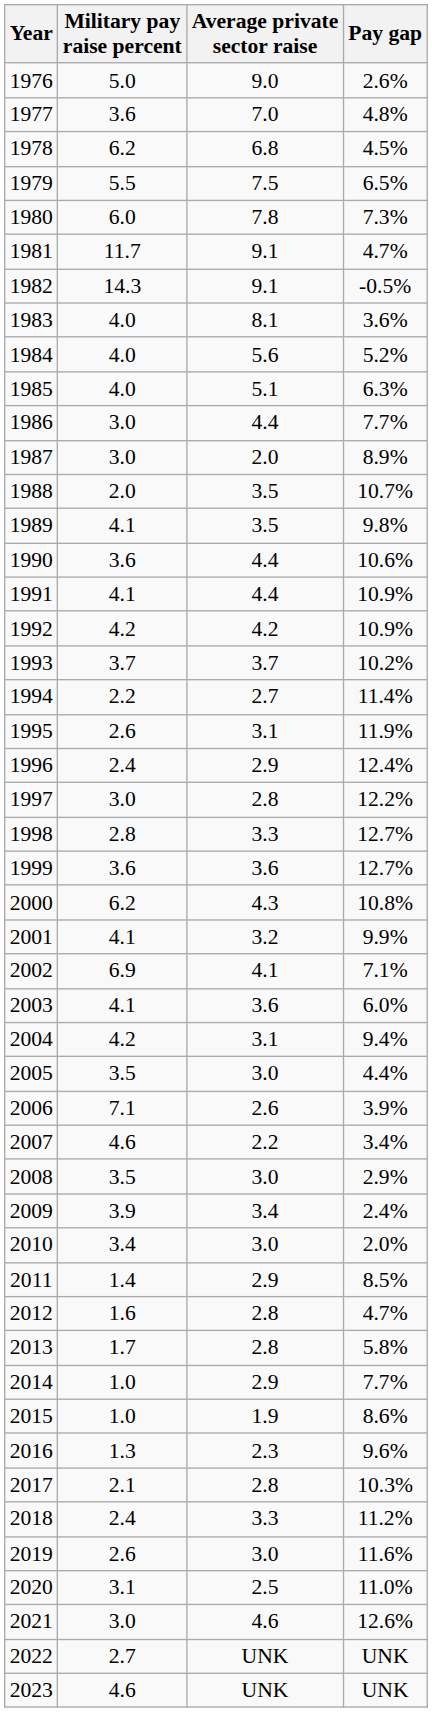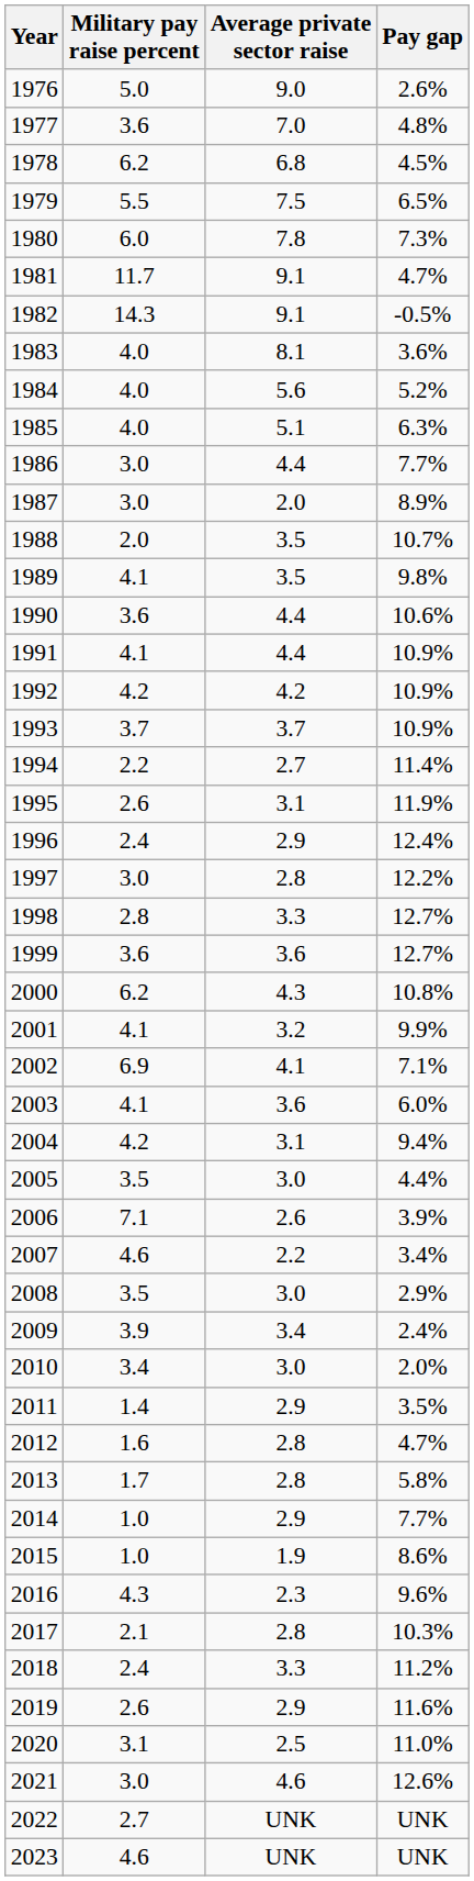 <table class="wikitable">
 <tr style="text-align:center;">
 <th>Year</th>
 <th>Military pay<br>raise percent</th>
 <th>Average private<br>sector raise</th>
 <th>Pay gap</th>
 </tr>
 <tr style="text-align:center;">
 <td>1976</td>
 <td>5.0</td>
 <td>9.0</td>
 <td>2.6%</td>
 </tr>
 <tr style="text-align:center;">
 <td>1977</td>
 <td>3.6</td>
 <td>7.0</td>
 <td>4.8%</td>
 </tr>
 <tr style="text-align:center;">
 <td>1978</td>
 <td>6.2</td>
 <td>6.8</td>
 <td>4.5%</td>
 </tr>
 <tr style="text-align:center;">
 <td>1979</td>
 <td>5.5</td>
 <td>7.5</td>
 <td>6.5%</td>
 </tr>
 <tr style="text-align:center;">
 <td>1980</td>
 <td>6.0</td>
 <td>7.8</td>
 <td>7.3%</td>
 </tr>
 <tr style="text-align:center;">
 <td>1981</td>
 <td>11.7</td>
 <td>9.1</td>
 <td>4.7%</td>
 </tr>
 <tr style="text-align:center;">
 <td>1982</td>
 <td>14.3</td>
 <td>9.1</td>
 <td>-0.5%</td>
 </tr>
 <tr style="text-align:center;">
 <td>1983</td>
 <td>4.0</td>
 <td>8.1</td>
 <td>3.6%</td>
 </tr>
 <tr style="text-align:center;">
 <td>1984</td>
 <td>4.0</td>
 <td>5.6</td>
 <td>5.2%</td>
 </tr>
 <tr style="text-align:center;">
 <td>1985</td>
 <td>4.0</td>
 <td>5.1</td>
 <td>6.3%</td>
 </tr>
 <tr style="text-align:center;">
 <td>1986</td>
 <td>3.0</td>
 <td>4.4</td>
 <td>7.7%</td>
 </tr>
 <tr style="text-align:center;">
 <td>1987</td>
 <td>3.0</td>
 <td>2.0</td>
 <td>8.9%</td>
 </tr>
 <tr style="text-align:center;">
 <td>1988</td>
 <td>2.0</td>
 <td>3.5</td>
 <td>10.7%</td>
 </tr>
 <tr style="text-align:center;">
 <td>1989</td>
 <td>4.1</td>
 <td>3.5</td>
 <td>9.8%</td>
 </tr>
 <tr style="text-align:center;">
 <td>1990</td>
 <td>3.6</td>
 <td>4.4</td>
 <td>10.6%</td>
 </tr>
 <tr style="text-align:center;">
 <td>1991</td>
 <td>4.1</td>
 <td>4.4</td>
 <td>10.9%</td>
 </tr>
 <tr style="text-align:center;">
 <td>1992</td>
 <td>4.2</td>
 <td>4.2</td>
 <td>10.9%</td>
 </tr>
 <tr style="text-align:center;">
 <td>1993</td>
 <td>3.7</td>
 <td>3.7</td>
-<td>10.2%</td>
+<td>10.9%</td>
 </tr>
 <tr style="text-align:center;">
 <td>1994</td>
 <td>2.2</td>
 <td>2.7</td>
 <td>11.4%</td>
 </tr>
 <tr style="text-align:center;">
 <td>1995</td>
 <td>2.6</td>
 <td>3.1</td>
 <td>11.9%</td>
 </tr>
 <tr style="text-align:center;">
 <td>1996</td>
 <td>2.4</td>
 <td>2.9</td>
 <td>12.4%</td>
 </tr>
 <tr style="text-align:center;">
 <td>1997</td>
 <td>3.0</td>
 <td>2.8</td>
 <td>12.2%</td>
 </tr>
 <tr style="text-align:center;">
 <td>1998</td>
 <td>2.8</td>
 <td>3.3</td>
 <td>12.7%</td>
 </tr>
 <tr style="text-align:center;">
 <td>1999</td>
 <td>3.6</td>
 <td>3.6</td>
 <td>12.7%</td>
 </tr>
 <tr style="text-align:center;">
 <td>2000</td>
 <td>6.2</td>
 <td>4.3</td>
 <td>10.8%</td>
 </tr>
 <tr style="text-align:center;">
 <td>2001</td>
 <td>4.1</td>
 <td>3.2</td>
 <td>9.9%</td>
 </tr>
 <tr style="text-align:center;">
 <td>2002</td>
 <td>6.9</td>
 <td>4.1</td>
 <td>7.1%</td>
 </tr>
 <tr style="text-align:center;">
 <td>2003</td>
 <td>4.1</td>
 <td>3.6</td>
 <td>6.0%</td>
 </tr>
 <tr style="text-align:center;">
 <td>2004</td>
 <td>4.2</td>
 <td>3.1</td>
 <td>9.4%</td>
 </tr>
 <tr style="text-align:center;">
 <td>2005</td>
 <td>3.5</td>
 <td>3.0</td>
 <td>4.4%</td>
 </tr>
 <tr style="text-align:center;">
 <td>2006</td>
 <td>7.1</td>
 <td>2.6</td>
 <td>3.9%</td>
 </tr>
 <tr style="text-align:center;">
 <td>2007</td>
 <td>4.6</td>
 <td>2.2</td>
 <td>3.4%</td>
 </tr>
 <tr style="text-align:center;">
 <td>2008</td>
 <td>3.5</td>
 <td>3.0</td>
 <td>2.9%</td>
 </tr>
 <tr style="text-align:center;">
 <td>2009</td>
 <td>3.9</td>
 <td>3.4</td>
 <td>2.4%</td>
 </tr>
 <tr style="text-align:center;">
 <td>2010</td>
 <td>3.4</td>
 <td>3.0</td>
 <td>2.0%</td>
 </tr>
 <tr style="text-align:center;">
 <td>2011</td>
 <td>1.4</td>
 <td>2.9</td>
-<td>8.5%</td>
+<td>3.5%</td>
 </tr>
 <tr style="text-align:center;">
 <td>2012</td>
 <td>1.6</td>
 <td>2.8</td>
 <td>4.7%</td>
 </tr>
 <tr style="text-align:center;">
 <td>2013</td>
 <td>1.7</td>
 <td>2.8</td>
 <td>5.8%</td>
 </tr>
 <tr style="text-align:center;">
 <td>2014</td>
 <td>1.0</td>
 <td>2.9</td>
 <td>7.7%</td>
 </tr>
 <tr style="text-align:center;">
 <td>2015</td>
 <td>1.0</td>
 <td>1.9</td>
 <td>8.6%</td>
 </tr>
 <tr style="text-align:center;">
 <td>2016</td>
-<td>1.3</td>
+<td>4.3</td>
 <td>2.3</td>
 <td>9.6%</td>
 </tr>
 <tr style="text-align:center;">
 <td>2017</td>
 <td>2.1</td>
 <td>2.8</td>
 <td>10.3%</td>
 </tr>
 <tr style="text-align:center;">
 <td>2018</td>
 <td>2.4</td>
 <td>3.3</td>
 <td>11.2%</td>
 </tr>
 <tr style="text-align:center;">
 <td>2019</td>
 <td>2.6</td>
-<td>3.0</td>
+<td>2.9</td>
 <td>11.6%</td>
 </tr>
 <tr style="text-align:center;">
 <td>2020</td>
 <td>3.1</td>
 <td>2.5</td>
 <td>11.0%</td>
 </tr>
 <tr style="text-align:center;">
 <td>2021</td>
 <td>3.0</td>
 <td>4.6</td>
 <td>12.6%</td>
 </tr>
 <tr style="text-align:center;">
 <td>2022</td>
 <td>2.7</td>
 <td>UNK</td>
 <td>UNK</td>
 </tr>
 <tr style="text-align:center;">
 <td>2023</td>
 <td>4.6</td>
 <td>UNK</td>
 <td>UNK</td>
 </tr>
 </table>
